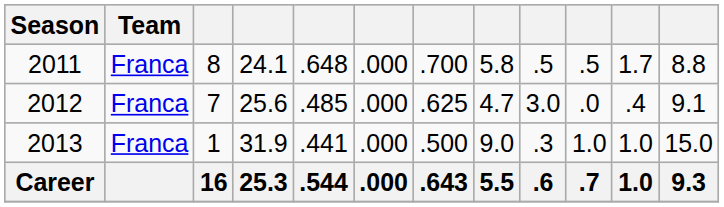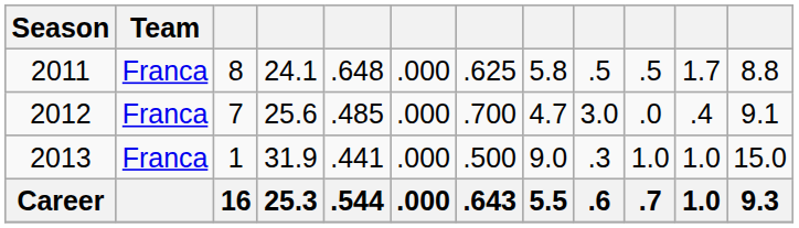 <table class="wikitable sortable" style="font-size:95%; text-align:center;">
 <tr>
 <th>Season</th>
 <th>Team</th>
 <th></th>
 <th></th>
 <th></th>
 <th></th>
 <th></th>
 <th></th>
 <th></th>
 <th></th>
 <th></th>
 <th></th>
 </tr>
 <tr>
 <td>2011</td>
 <td><a href='#'>Franca</a></td>
 <td>8</td>
 <td>24.1</td>
 <td>.648</td>
 <td>.000</td>
-<td>.700</td>
+<td>.625</td>
 <td>5.8</td>
 <td>.5</td>
 <td>.5</td>
 <td>1.7</td>
 <td>8.8</td>
 </tr>
 <tr>
 <td>2012</td>
 <td><a href='#'>Franca</a></td>
 <td>7</td>
 <td>25.6</td>
 <td>.485</td>
 <td>.000</td>
-<td>.625</td>
+<td>.700</td>
 <td>4.7</td>
 <td>3.0</td>
 <td>.0</td>
 <td>.4</td>
 <td>9.1</td>
 </tr>
 <tr>
 <td>2013</td>
 <td><a href='#'>Franca</a></td>
 <td>1</td>
 <td>31.9</td>
 <td>.441</td>
 <td>.000</td>
 <td>.500</td>
 <td>9.0</td>
 <td>.3</td>
 <td>1.0</td>
 <td>1.0</td>
 <td>15.0</td>
 </tr>
 <tr>
 <th><strong>Career</strong></th>
 <th></th>
 <th>16</th>
 <th>25.3</th>
 <th>.544</th>
 <th>.000</th>
 <th>.643</th>
 <th>5.5</th>
 <th>.6</th>
 <th>.7</th>
 <th>1.0</th>
 <th>9.3</th>
 </tr>
 <tr>
 </tr>
 </table>
